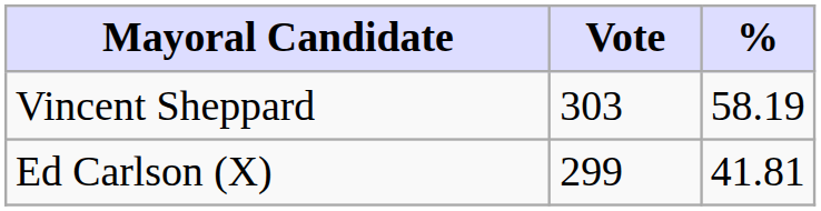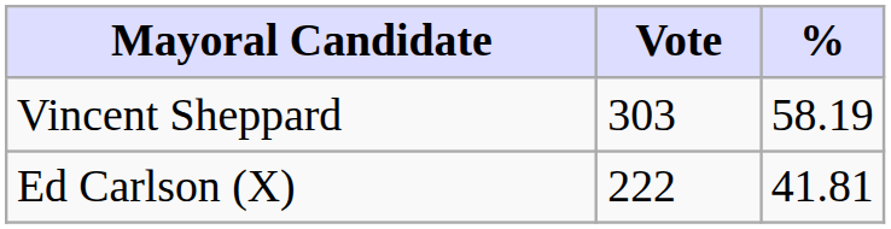 <table class="wikitable">
 <tr>
 <th style="background:#ddf; width:200px;">Mayoral Candidate</th>
 <th style="background:#ddf; width:50px;">Vote</th>
 <th style="background:#ddf; width:30px;">%</th>
 </tr>
 <tr>
 <td>Vincent Sheppard</td>
 <td>303</td>
 <td>58.19</td>
 </tr>
 <tr>
 <td>Ed Carlson (X)</td>
-<td>299</td>
+<td>222</td>
 <td>41.81</td>
 </tr>
 </table>
